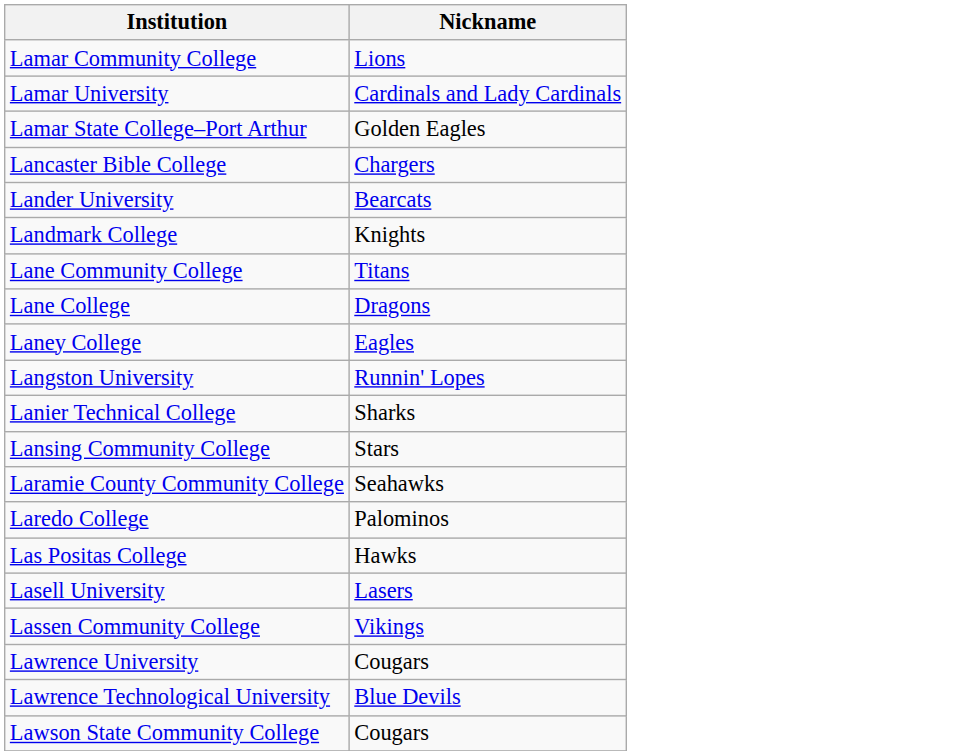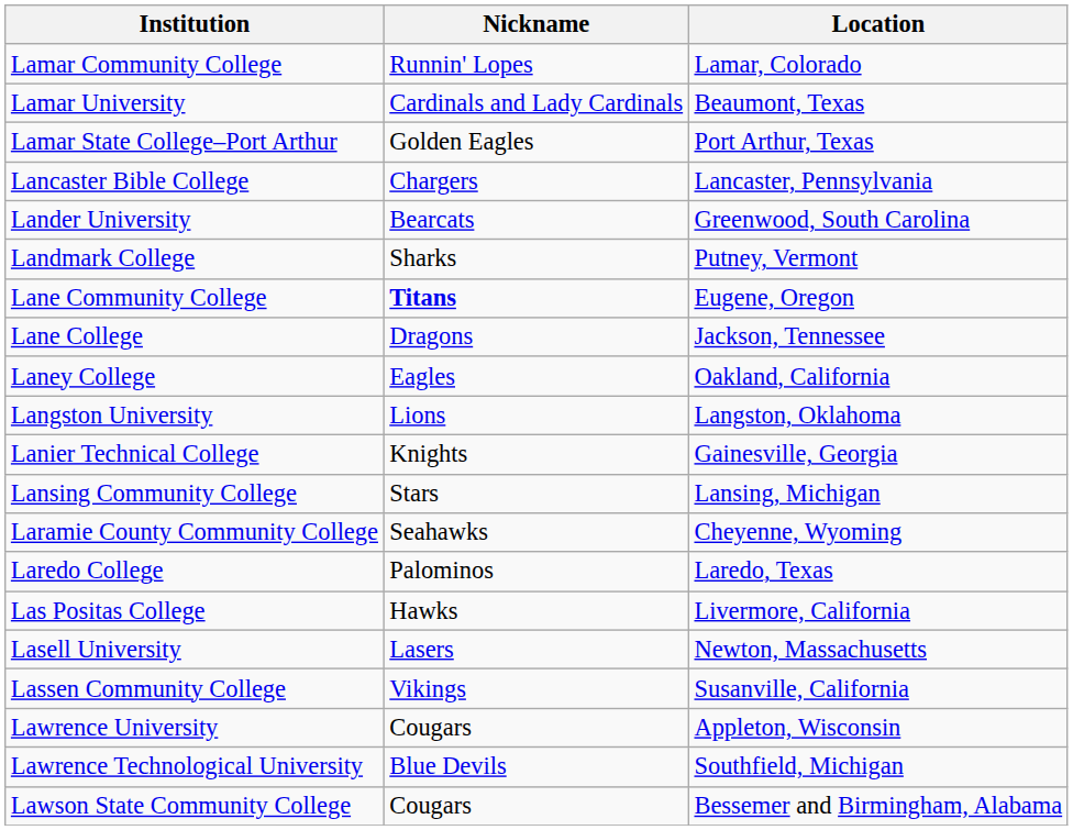 <table class="wikitable">
 <tr>
 <th>Institution</th>
 <th>Nickname</th>
+<th>Location</th>
 </tr>
 <tr>
 <td><a href='#'>Lamar Community College</a></td>
-<td><a href='#'>Lions</a></td>
+<td><a href='#'>Runnin' Lopes</a></td>
+<td><a href='#'>Lamar, Colorado</a></td>
 </tr>
 <tr>
 <td><a href='#'>Lamar University</a></td>
 <td><a href='#'>Cardinals and Lady Cardinals</a></td>
+<td><a href='#'>Beaumont, Texas</a></td>
 </tr>
 <tr>
 <td><a href='#'>Lamar State College–Port Arthur</a></td>
 <td>Golden Eagles</td>
+<td><a href='#'>Port Arthur, Texas</a></td>
 </tr>
 <tr>
 <td><a href='#'>Lancaster Bible College</a></td>
 <td><a href='#'>Chargers</a></td>
+<td><a href='#'>Lancaster, Pennsylvania</a></td>
 </tr>
 <tr>
 <td><a href='#'>Lander University</a></td>
 <td><a href='#'>Bearcats</a></td>
+<td><a href='#'>Greenwood, South Carolina</a></td>
 </tr>
 <tr>
 <td><a href='#'>Landmark College</a></td>
-<td>Knights</td>
+<td>Sharks</td>
+<td><a href='#'>Putney, Vermont</a></td>
 </tr>
 <tr>
 <td><a href='#'>Lane Community College</a></td>
-<td><a href='#'>Titans</a></td>
+<td><strong><a href='#'>Titans</a></strong></td>
+<td><a href='#'>Eugene, Oregon</a></td>
 </tr>
 <tr>
 <td><a href='#'>Lane College</a></td>
 <td><a href='#'>Dragons</a></td>
+<td><a href='#'>Jackson, Tennessee</a></td>
 </tr>
 <tr>
 <td><a href='#'>Laney College</a></td>
 <td><a href='#'>Eagles</a></td>
+<td><a href='#'>Oakland, California</a></td>
 </tr>
 <tr>
 <td><a href='#'>Langston University</a></td>
-<td><a href='#'>Runnin' Lopes</a></td>
+<td><a href='#'>Lions</a></td>
+<td><a href='#'>Langston, Oklahoma</a></td>
 </tr>
 <tr>
 <td><a href='#'>Lanier Technical College</a></td>
-<td>Sharks</td>
+<td>Knights</td>
+<td><a href='#'>Gainesville, Georgia</a></td>
 </tr>
 <tr>
 <td><a href='#'>Lansing Community College</a></td>
 <td>Stars</td>
+<td><a href='#'>Lansing, Michigan</a></td>
 </tr>
 <tr>
 <td><a href='#'>Laramie County Community College</a></td>
 <td>Seahawks</td>
+<td><a href='#'>Cheyenne, Wyoming</a></td>
 </tr>
 <tr>
 <td><a href='#'>Laredo College</a></td>
 <td>Palominos</td>
+<td><a href='#'>Laredo, Texas</a></td>
 </tr>
 <tr>
 <td><a href='#'>Las Positas College</a></td>
 <td>Hawks</td>
+<td><a href='#'>Livermore, California</a></td>
 </tr>
 <tr>
 <td><a href='#'>Lasell University</a></td>
 <td><a href='#'>Lasers</a></td>
+<td><a href='#'>Newton, Massachusetts</a></td>
 </tr>
 <tr>
 <td><a href='#'>Lassen Community College</a></td>
 <td><a href='#'>Vikings</a></td>
+<td><a href='#'>Susanville, California</a></td>
 </tr>
 <tr>
 <td><a href='#'>Lawrence University</a></td>
 <td>Cougars</td>
+<td><a href='#'>Appleton, Wisconsin</a></td>
 </tr>
 <tr>
 <td><a href='#'>Lawrence Technological University</a></td>
 <td><a href='#'>Blue Devils</a></td>
+<td><a href='#'>Southfield, Michigan</a></td>
 </tr>
 <tr>
 <td><a href='#'>Lawson State Community College</a></td>
 <td>Cougars</td>
+<td><a href='#'>Bessemer</a> and <a href='#'>Birmingham, Alabama</a></td>
 </tr>
 </table>
